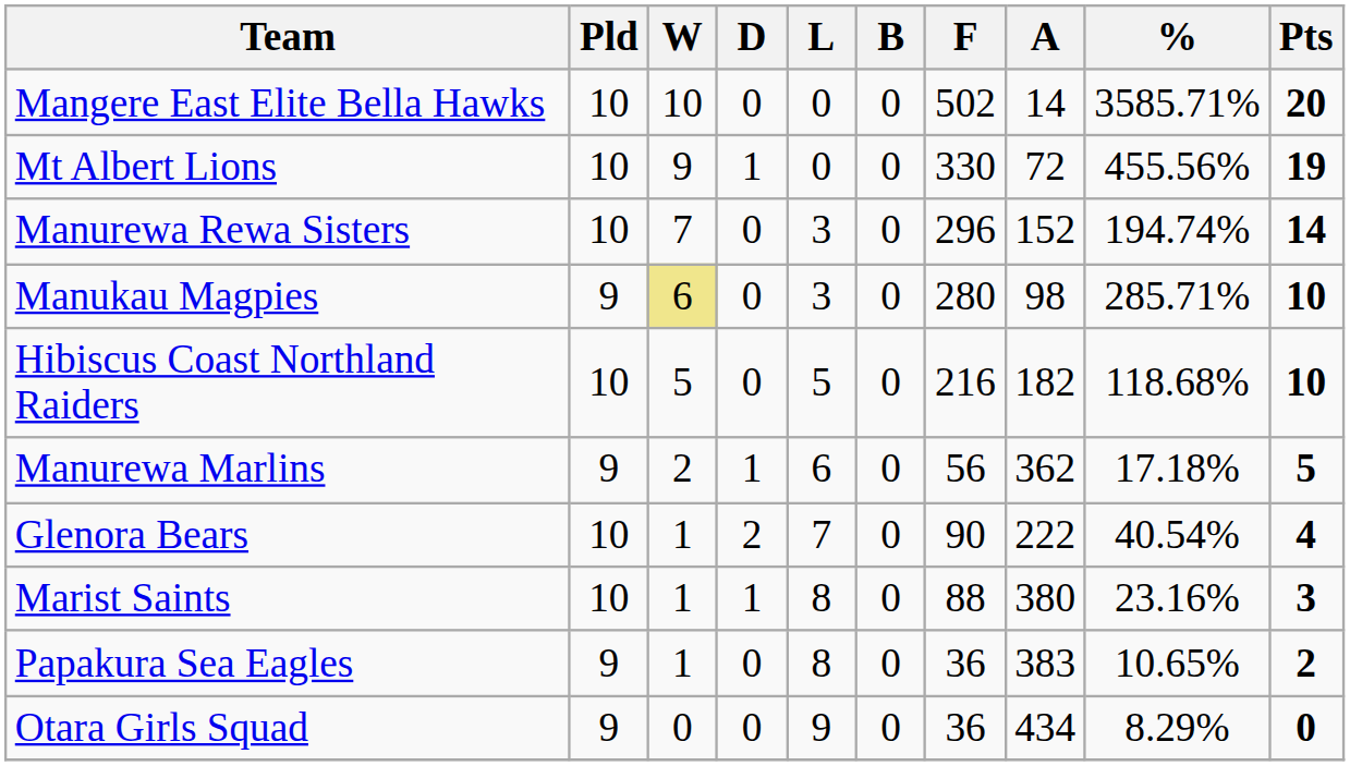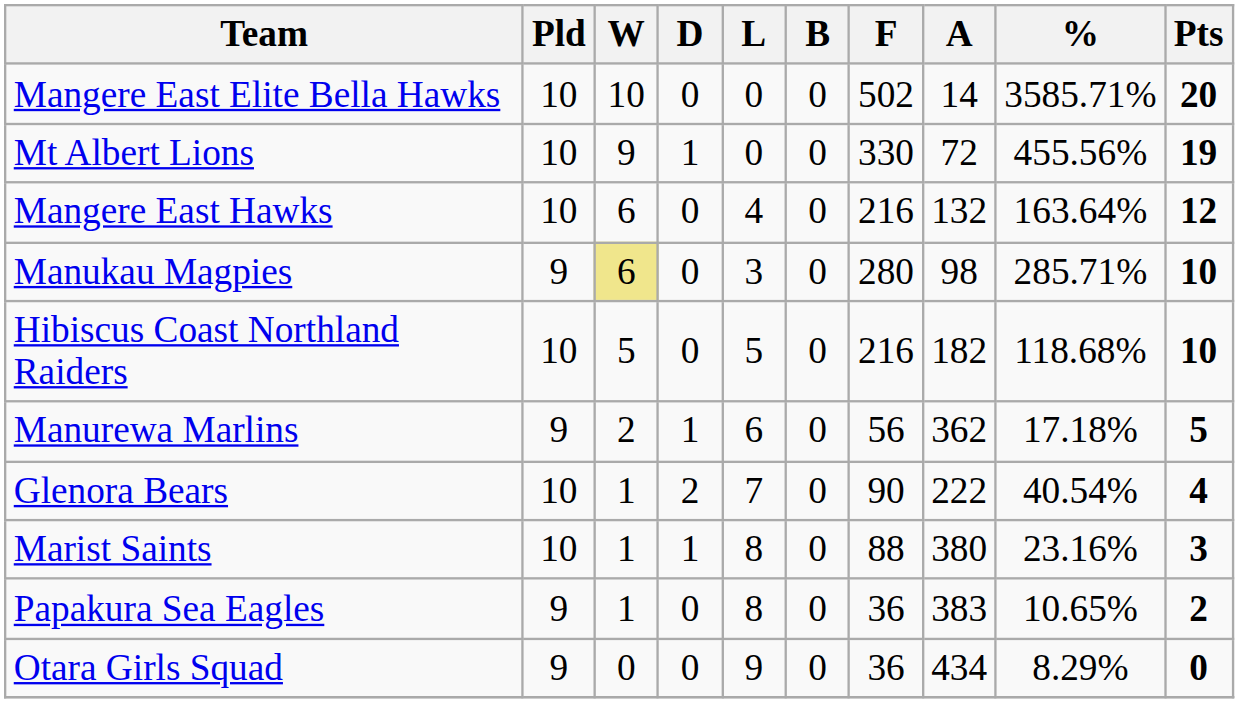 <table class="wikitable" style="text-align:center;">
 <tr>
 <th width=215>Team</th>
 <th width=20 abbr="Played">Pld</th>
 <th width=20 abbr="Won">W</th>
 <th width=20 abbr="Drawn">D</th>
 <th width=20 abbr="Lost">L</th>
 <th width=20 abbr="Bye">B</th>
 <th width=20 abbr="For">F</th>
 <th width=20 abbr="Against">A</th>
 <th width=20 abbr="Percentage">%</th>
 <th width=20 abbr="Points">Pts</th>
 </tr>
 <tr>
 <td style="text-align:left;"><a href='#'>Mangere East Elite Bella Hawks</a></td>
 <td>10</td>
 <td>10</td>
 <td>0</td>
 <td>0</td>
 <td>0</td>
 <td>502</td>
 <td>14</td>
 <td>3585.71%</td>
 <td><strong>20</strong></td>
 </tr>
 <tr>
 <td style="text-align:left;"><a href='#'>Mt Albert Lions</a></td>
 <td>10</td>
 <td>9</td>
 <td>1</td>
 <td>0</td>
 <td>0</td>
 <td>330</td>
 <td>72</td>
 <td>455.56%</td>
 <td><strong>19</strong></td>
 </tr>
 <tr>
-<td style="text-align:left;"><a href='#'>Manurewa Rewa Sisters</a></td>
+<td style="text-align:left;"><a href='#'>Mangere East Hawks</a></td>
 <td>10</td>
-<td>7</td>
+<td>6</td>
 <td>0</td>
-<td>3</td>
+<td>4</td>
 <td>0</td>
-<td>296</td>
-<td>152</td>
-<td>194.74%</td>
-<td><strong>14</strong></td>
+<td>216</td>
+<td>132</td>
+<td>163.64%</td>
+<td><strong>12</strong></td>
 </tr>
 <tr>
 <td style="text-align:left;"><a href='#'>Manukau Magpies</a></td>
 <td>9</td>
 <td style="background: khaki;">6</td>
 <td>0</td>
 <td>3</td>
 <td>0</td>
 <td>280</td>
 <td>98</td>
 <td>285.71%</td>
 <td><strong>10</strong></td>
 </tr>
 <tr>
 <td style="text-align:left;"><a href='#'>Hibiscus Coast Northland Raiders</a></td>
 <td>10</td>
 <td>5</td>
 <td>0</td>
 <td>5</td>
 <td>0</td>
 <td>216</td>
 <td>182</td>
 <td>118.68%</td>
 <td><strong>10</strong></td>
 </tr>
 <tr>
 <td style="text-align:left;"><a href='#'>Manurewa Marlins</a></td>
 <td>9</td>
 <td>2</td>
 <td>1</td>
 <td>6</td>
 <td>0</td>
 <td>56</td>
 <td>362</td>
 <td>17.18%</td>
 <td><strong>5</strong></td>
 </tr>
 <tr>
 <td style="text-align:left;"><a href='#'>Glenora Bears</a></td>
 <td>10</td>
 <td>1</td>
 <td>2</td>
 <td>7</td>
 <td>0</td>
 <td>90</td>
 <td>222</td>
 <td>40.54%</td>
 <td><strong>4</strong></td>
 </tr>
 <tr>
 <td style="text-align:left;"><a href='#'>Marist Saints</a></td>
 <td>10</td>
 <td>1</td>
 <td>1</td>
 <td>8</td>
 <td>0</td>
 <td>88</td>
 <td>380</td>
 <td>23.16%</td>
 <td><strong>3</strong></td>
 </tr>
 <tr>
 <td style="text-align:left;"><a href='#'>Papakura Sea Eagles</a></td>
 <td>9</td>
 <td>1</td>
 <td>0</td>
 <td>8</td>
 <td>0</td>
 <td>36</td>
 <td>383</td>
 <td>10.65%</td>
 <td><strong>2</strong></td>
 </tr>
 <tr>
 <td style="text-align:left;"><a href='#'>Otara Girls Squad</a></td>
 <td>9</td>
 <td>0</td>
 <td>0</td>
 <td>9</td>
 <td>0</td>
 <td>36</td>
 <td>434</td>
 <td>8.29%</td>
 <td><strong>0</strong></td>
 </tr>
 <tr>
 </tr>
 </table>
